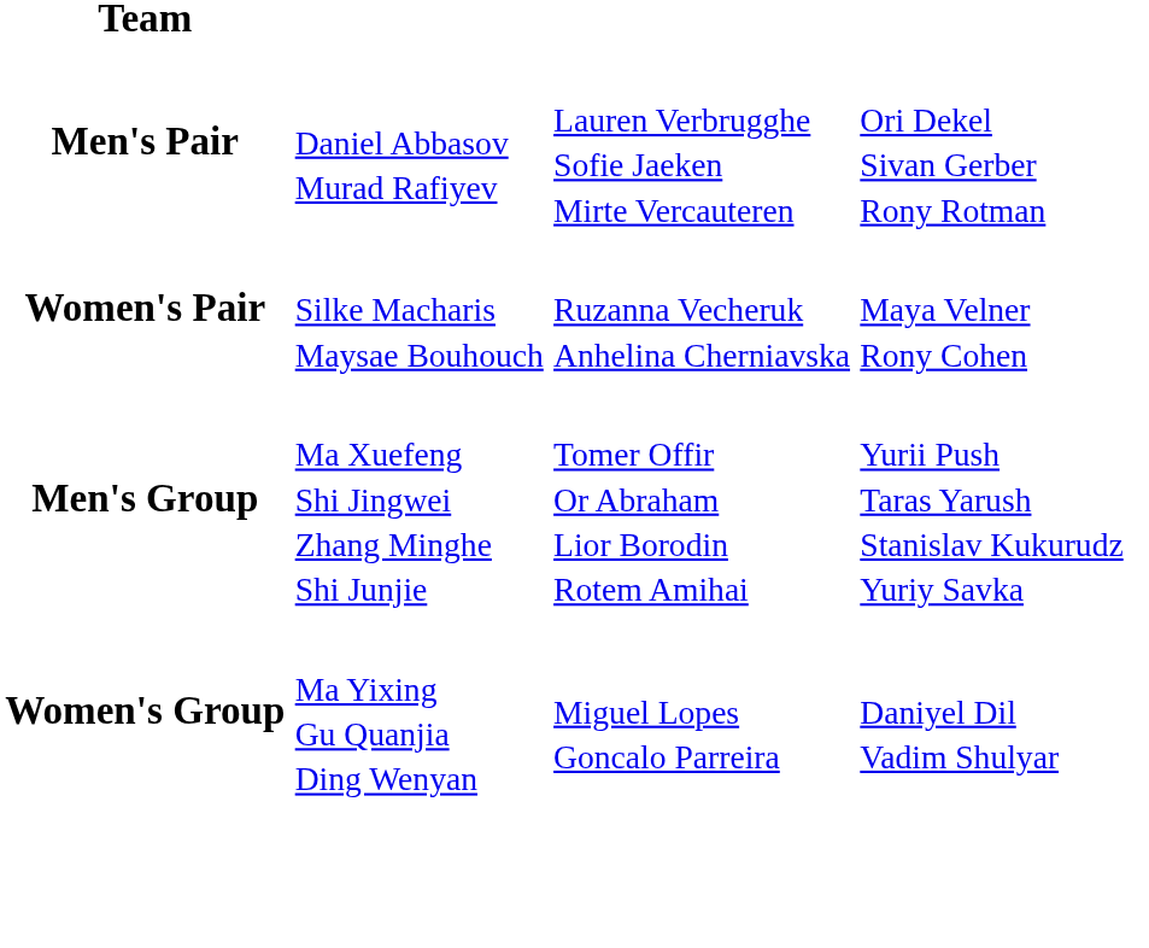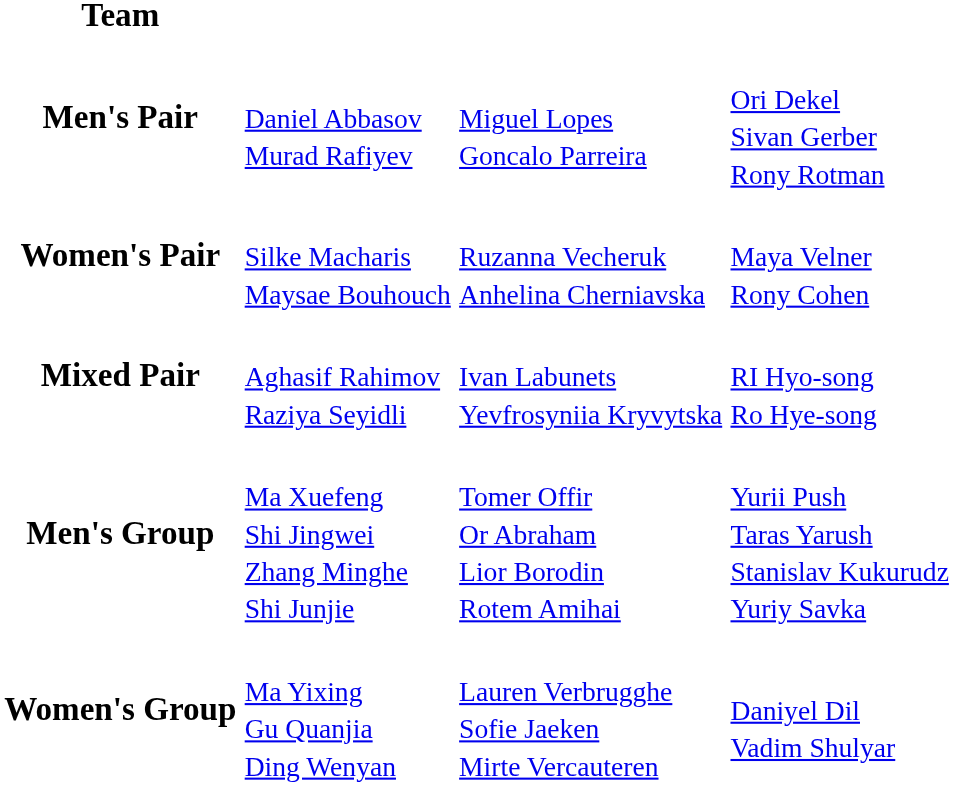 <table>
 <tr>
 <th scope=row>Team</th>
 <td></td>
 <td></td>
 <td></td>
 </tr>
 <tr>
 <th scope=row>Men's Pair</th>
 <td><br><small><a href='#'>Daniel Abbasov</a><br><a href='#'>Murad Rafiyev</a></small></td>
-<td><br><small><a href='#'>Lauren Verbrugghe</a><br><a href='#'>Sofie Jaeken</a><br><a href='#'>Mirte Vercauteren</a></small></td>
+<td><br><small><a href='#'>Miguel Lopes</a><br><a href='#'>Goncalo Parreira</a></small></td>
 <td><br><small><a href='#'>Ori Dekel</a><br><a href='#'>Sivan Gerber</a><br><a href='#'>Rony Rotman</a></small></td>
 </tr>
 <tr>
 <th scope=row>Women's Pair</th>
 <td><br><small><a href='#'>Silke Macharis</a><br><a href='#'>Maysae Bouhouch</a></small></td>
 <td><br><small><a href='#'>Ruzanna Vecheruk</a><br><a href='#'>Anhelina Cherniavska</a></small></td>
 <td><br><small><a href='#'>Maya Velner</a><br><a href='#'>Rony Cohen</a></small></td>
+</tr>
+<tr>
+<th scope=row>Mixed Pair</th>
+<td><br><small><a href='#'>Aghasif Rahimov</a><br><a href='#'>Raziya Seyidli</a></small></td>
+<td><br><small><a href='#'>Ivan Labunets</a><br><a href='#'>Yevfrosyniia Kryvytska</a></small></td>
+<td><br><small><a href='#'>RI Hyo-song</a><br><a href='#'>Ro Hye-song</a></small></td>
 </tr>
 <tr>
 <th scope=row>Men's Group</th>
 <td><br><small><a href='#'>Ma Xuefeng</a><br><a href='#'>Shi Jingwei</a><br><a href='#'>Zhang Minghe</a><br><a href='#'>Shi Junjie</a></small></td>
 <td><br><small><a href='#'>Tomer Offir</a><br><a href='#'>Or Abraham</a><br><a href='#'>Lior Borodin</a><br><a href='#'>Rotem Amihai</a></small></td>
 <td><br><small><a href='#'>Yurii Push</a><br><a href='#'>Taras Yarush</a><br><a href='#'>Stanislav Kukurudz</a><br><a href='#'>Yuriy Savka</a></small></td>
 </tr>
 <tr>
 <th scope=row>Women's Group</th>
 <td><br><small><a href='#'>Ma Yixing</a><br><a href='#'>Gu Quanjia</a><br><a href='#'>Ding Wenyan</a></small></td>
-<td><br><small><a href='#'>Miguel Lopes</a><br><a href='#'>Goncalo Parreira</a></small></td>
+<td><br><small><a href='#'>Lauren Verbrugghe</a><br><a href='#'>Sofie Jaeken</a><br><a href='#'>Mirte Vercauteren</a></small></td>
 <td><br><small><a href='#'>Daniyel Dil</a><br><a href='#'>Vadim Shulyar</a></small></td>
 </tr>
 </table>
